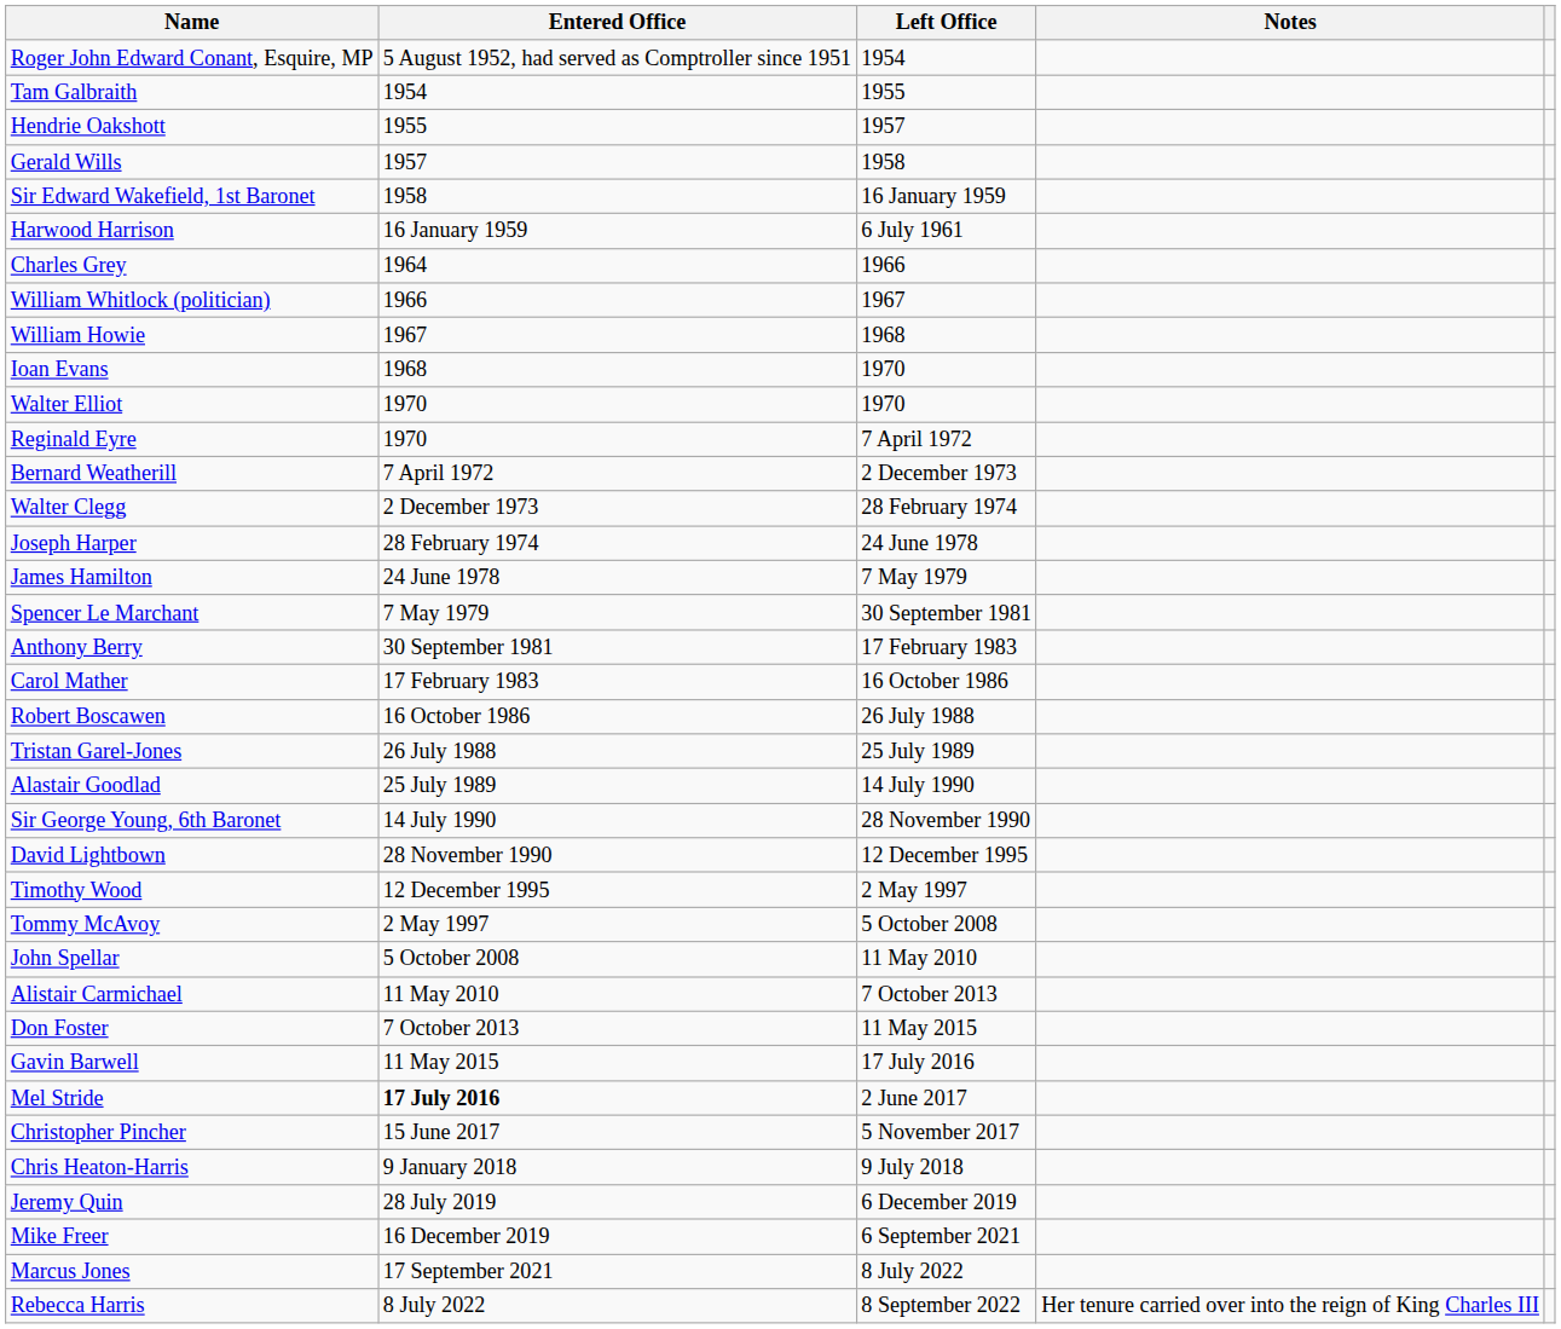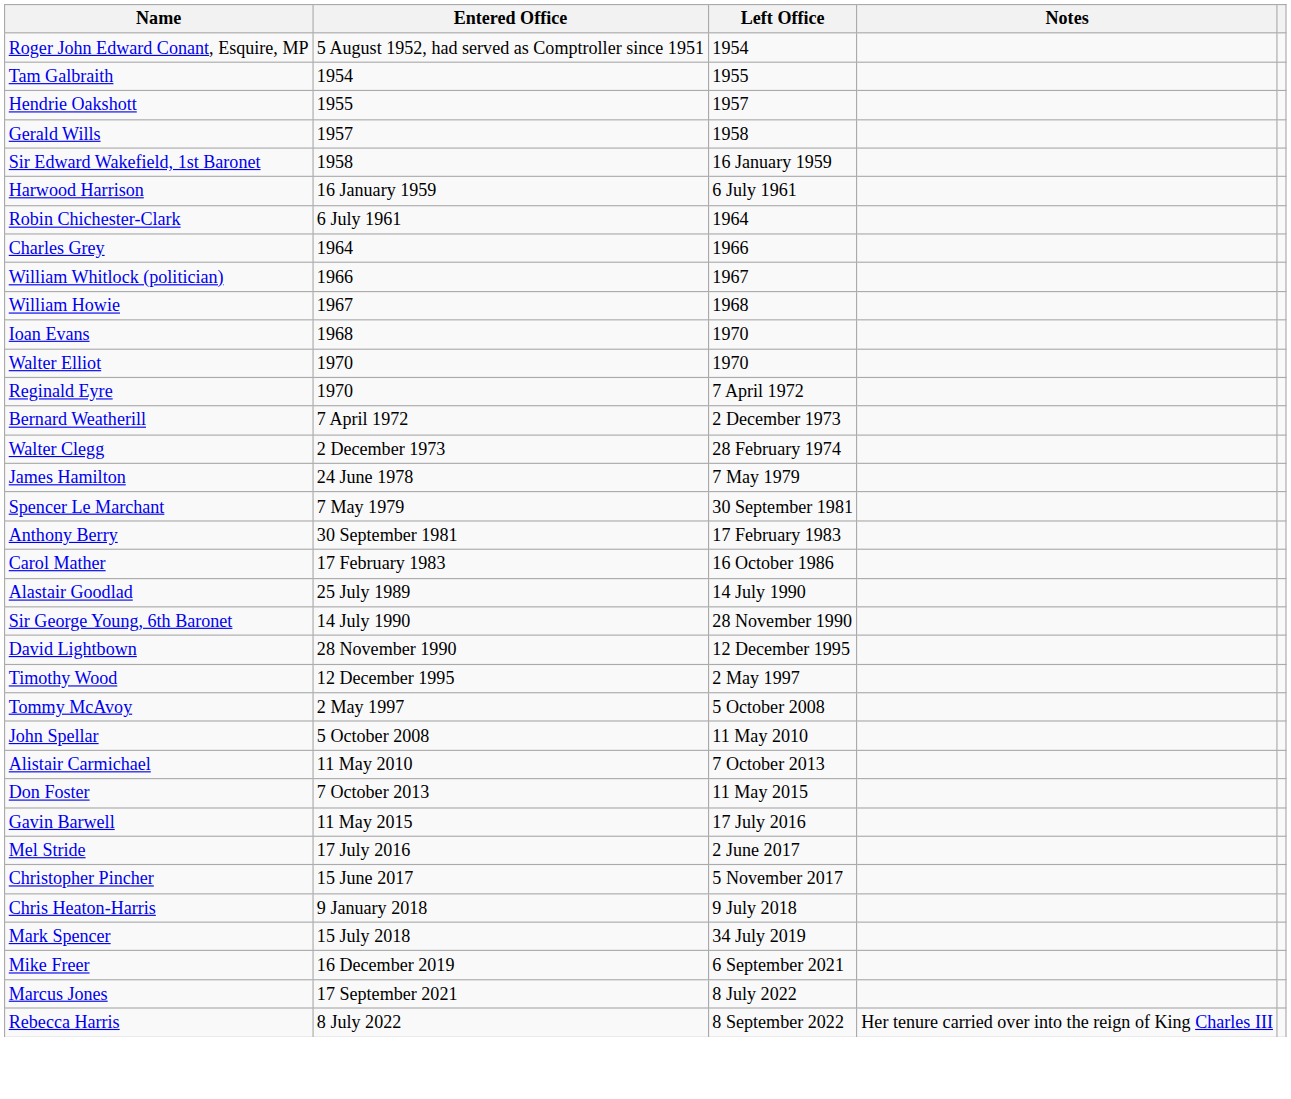 <table class="wikitable" style="text-align:left">
 <tr>
 <th>Name</th>
 <th>Entered Office</th>
 <th>Left Office</th>
 <th>Notes</th>
 <th></th>
 </tr>
 <tr>
 <td><a href='#'>Roger John Edward Conant</a>, Esquire, MP</td>
 <td>5 August 1952, had served as Comptroller since 1951</td>
 <td>1954</td>
 <td></td>
 <td></td>
 </tr>
 <tr>
 <td><a href='#'>Tam Galbraith</a></td>
 <td>1954</td>
 <td>1955</td>
 <td></td>
 <td></td>
 </tr>
 <tr>
 <td><a href='#'>Hendrie Oakshott</a></td>
 <td>1955</td>
 <td>1957</td>
 <td></td>
 <td></td>
 </tr>
 <tr>
 <td><a href='#'>Gerald Wills</a></td>
 <td>1957</td>
 <td>1958</td>
 <td></td>
 <td></td>
 </tr>
 <tr>
 <td><a href='#'>Sir Edward Wakefield, 1st Baronet</a></td>
 <td>1958</td>
 <td>16 January 1959</td>
 <td></td>
 <td></td>
 </tr>
 <tr>
 <td><a href='#'>Harwood Harrison</a></td>
 <td>16 January 1959</td>
 <td>6 July 1961</td>
+<td></td>
+<td></td>
+</tr>
+<tr>
+<td><a href='#'>Robin Chichester-Clark</a></td>
+<td>6 July 1961</td>
+<td>1964</td>
 <td></td>
 <td></td>
 </tr>
 <tr>
 <td><a href='#'>Charles Grey</a></td>
 <td>1964</td>
 <td>1966</td>
 <td></td>
 <td></td>
 </tr>
 <tr>
 <td><a href='#'>William Whitlock (politician)</a></td>
 <td>1966</td>
 <td>1967</td>
 <td></td>
 <td></td>
 </tr>
 <tr>
 <td><a href='#'>William Howie</a></td>
 <td>1967</td>
 <td>1968</td>
 <td></td>
 <td></td>
 </tr>
 <tr>
 <td><a href='#'>Ioan Evans</a></td>
 <td>1968</td>
 <td>1970</td>
 <td></td>
 <td></td>
 </tr>
 <tr>
 <td><a href='#'>Walter Elliot</a></td>
 <td>1970</td>
 <td>1970</td>
 <td></td>
 <td></td>
 </tr>
 <tr>
 <td><a href='#'>Reginald Eyre</a></td>
 <td>1970</td>
 <td>7 April 1972</td>
 <td></td>
 <td></td>
 </tr>
 <tr>
 <td><a href='#'>Bernard Weatherill</a></td>
 <td>7 April 1972</td>
 <td>2 December 1973</td>
 <td></td>
 <td></td>
 </tr>
 <tr>
 <td><a href='#'>Walter Clegg</a></td>
 <td>2 December 1973</td>
 <td>28 February 1974</td>
 <td></td>
 <td></td>
 </tr>
 <tr>
-<td><a href='#'>Joseph Harper</a></td>
-<td>28 February 1974</td>
-<td>24 June 1978</td>
-<td></td>
-<td></td>
-</tr>
-<tr>
 <td><a href='#'>James Hamilton</a></td>
 <td>24 June 1978</td>
 <td>7 May 1979</td>
 <td></td>
 <td></td>
 </tr>
 <tr>
 <td><a href='#'>Spencer Le Marchant</a></td>
 <td>7 May 1979</td>
 <td>30 September 1981</td>
 <td></td>
 <td></td>
 </tr>
 <tr>
 <td><a href='#'>Anthony Berry</a></td>
 <td>30 September 1981</td>
 <td>17 February 1983</td>
 <td></td>
 <td></td>
 </tr>
 <tr>
 <td><a href='#'>Carol Mather</a></td>
 <td>17 February 1983</td>
 <td>16 October 1986</td>
-<td></td>
-<td></td>
-</tr>
-<tr>
-<td><a href='#'>Robert Boscawen</a></td>
-<td>16 October 1986</td>
-<td>26 July 1988</td>
-<td></td>
-<td></td>
-</tr>
-<tr>
-<td><a href='#'>Tristan Garel-Jones</a></td>
-<td>26 July 1988</td>
-<td>25 July 1989</td>
 <td></td>
 <td></td>
 </tr>
 <tr>
 <td><a href='#'>Alastair Goodlad</a></td>
 <td>25 July 1989</td>
 <td>14 July 1990</td>
 <td></td>
 <td></td>
 </tr>
 <tr>
 <td><a href='#'>Sir George Young, 6th Baronet</a></td>
 <td>14 July 1990</td>
 <td>28 November 1990</td>
 <td></td>
 <td></td>
 </tr>
 <tr>
 <td><a href='#'>David Lightbown</a></td>
 <td>28 November 1990</td>
 <td>12 December 1995</td>
 <td></td>
 <td></td>
 </tr>
 <tr>
 <td><a href='#'>Timothy Wood</a></td>
 <td>12 December 1995</td>
 <td>2 May 1997</td>
 <td></td>
 <td></td>
 </tr>
 <tr>
 <td><a href='#'>Tommy McAvoy</a></td>
 <td>2 May 1997</td>
 <td>5 October 2008</td>
 <td></td>
 <td></td>
 </tr>
 <tr>
 <td><a href='#'>John Spellar</a></td>
 <td>5 October 2008</td>
 <td>11 May 2010</td>
 <td></td>
 <td></td>
 </tr>
 <tr>
 <td><a href='#'>Alistair Carmichael</a></td>
 <td>11 May 2010</td>
 <td>7 October 2013</td>
 <td></td>
 <td></td>
 </tr>
 <tr>
 <td><a href='#'>Don Foster</a></td>
 <td>7 October 2013</td>
 <td>11 May 2015</td>
 <td></td>
 <td></td>
 </tr>
 <tr>
 <td><a href='#'>Gavin Barwell</a></td>
 <td>11 May 2015</td>
 <td>17 July 2016</td>
 <td></td>
 <td></td>
 </tr>
 <tr>
 <td><a href='#'>Mel Stride</a></td>
-<td><strong>17 July 2016</strong></td>
+<td>17 July 2016</td>
 <td>2 June 2017</td>
 <td></td>
 <td></td>
 </tr>
 <tr>
 <td><a href='#'>Christopher Pincher</a></td>
 <td>15 June 2017</td>
 <td>5 November 2017</td>
 <td></td>
 <td></td>
 </tr>
 <tr>
 <td><a href='#'>Chris Heaton-Harris</a></td>
 <td>9 January 2018</td>
 <td>9 July 2018</td>
 <td></td>
 <td></td>
 </tr>
 <tr>
-<td><a href='#'>Jeremy Quin</a></td>
-<td>28 July 2019</td>
-<td>6 December 2019</td>
+<td><a href='#'>Mark Spencer</a></td>
+<td>15 July 2018</td>
+<td>34 July 2019</td>
 <td></td>
 <td></td>
 </tr>
 <tr>
 <td><a href='#'>Mike Freer</a></td>
 <td>16 December 2019</td>
 <td>6 September 2021</td>
 <td></td>
 <td></td>
 </tr>
 <tr>
 <td><a href='#'>Marcus Jones</a></td>
 <td>17 September 2021</td>
 <td>8 July 2022</td>
 <td></td>
 <td></td>
 </tr>
 <tr>
 <td><a href='#'>Rebecca Harris</a></td>
 <td>8 July 2022</td>
 <td>8 September 2022</td>
 <td>Her tenure carried over into the reign of King <a href='#'>Charles III</a></td>
 <td></td>
 </tr>
 </table>
